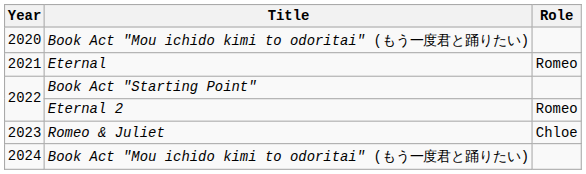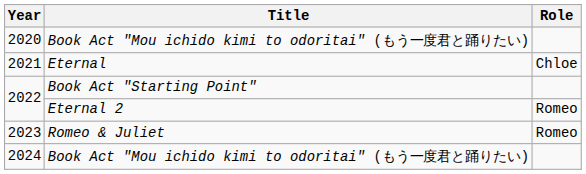 <table class="wikitable">
 <tr>
 <th>Year</th>
 <th>Title</th>
 <th>Role</th>
 </tr>
 <tr>
 <td>2020</td>
 <td><em>Book Act "Mou ichido kimi to odoritai"</em> (もう一度君と踊りたい)</td>
 <td></td>
 </tr>
 <tr>
 <td>2021</td>
 <td><em>Eternal</em></td>
-<td>Romeo</td>
+<td>Chloe</td>
 </tr>
 <tr>
 <td rowspan="2">2022</td>
 <td><em>Book Act "Starting Point"</em></td>
 <td></td>
 </tr>
 <tr>
 <td><em>Eternal 2</em></td>
 <td>Romeo</td>
 </tr>
 <tr>
 <td>2023</td>
 <td><em>Romeo & Juliet</em></td>
-<td>Chloe</td>
+<td>Romeo</td>
 </tr>
 <tr>
 <td>2024</td>
 <td><em>Book Act "Mou ichido kimi to odoritai"</em> (もう一度君と踊りたい)</td>
 <td></td>
 </tr>
 </table>
